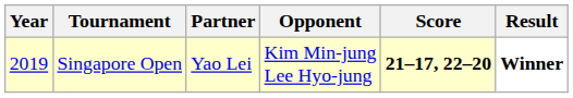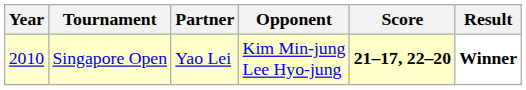 <table class="sortable wikitable" style="font-size: 90%;">
 <tr>
 <th>Year</th>
 <th>Tournament</th>
 <th>Partner</th>
 <th>Opponent</th>
 <th>Score</th>
 <th>Result</th>
 </tr>
 <tr style="background:#FFFFCC">
-<td align="center"><a href='#'>2019</a></td>
+<td align="center"><a href='#'>2010</a></td>
 <td align="left"><a href='#'>Singapore Open</a></td>
 <td align="left"> <a href='#'>Yao Lei</a></td>
 <td align="left"> <a href='#'>Kim Min-jung</a><br> <a href='#'>Lee Hyo-jung</a></td>
 <td align="left"><strong>21–17, 22–20</strong></td>
 <td style="text-align:left; background:white"> <strong>Winner</strong></td>
 </tr>
 </table>
